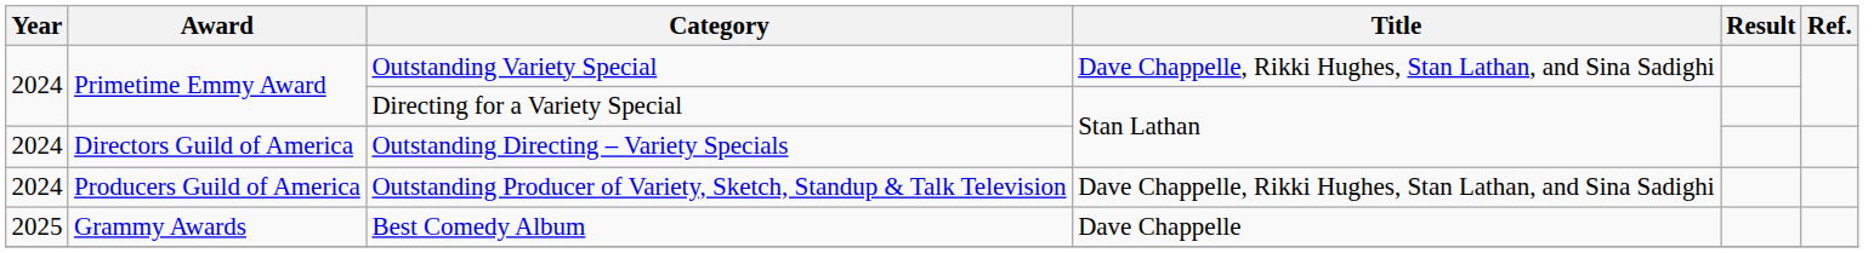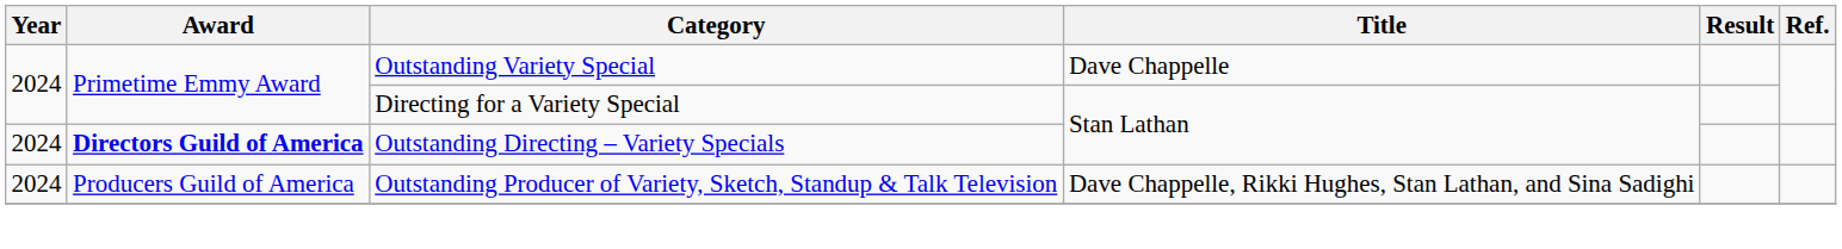 <table class="wikitable">
 <tr>
 <th>Year</th>
 <th>Award</th>
 <th>Category</th>
 <th>Title</th>
 <th>Result</th>
 <th class-unsortable>Ref.</th>
 </tr>
 <tr>
 <td rowspan=2>2024</td>
 <td rowspan=2><a href='#'>Primetime Emmy Award</a></td>
 <td><a href='#'>Outstanding Variety Special</a></td>
-<td><a href='#'>Dave Chappelle</a>, Rikki Hughes, <a href='#'>Stan Lathan</a>, and Sina Sadighi</td>
+<td>Dave Chappelle</td>
 <td></td>
 <td rowspan=2></td>
 </tr>
 <tr>
 <td>Directing for a Variety Special</td>
 <td rowspan=2>Stan Lathan</td>
 <td></td>
 </tr>
 <tr>
 <td>2024</td>
-<td><a href='#'>Directors Guild of America</a></td>
+<td><strong><a href='#'>Directors Guild of America</a></strong></td>
 <td><a href='#'>Outstanding Directing – Variety Specials</a></td>
 <td></td>
 <td></td>
 </tr>
 <tr>
 <td>2024</td>
 <td><a href='#'>Producers Guild of America</a></td>
 <td><a href='#'>Outstanding Producer of Variety, Sketch, Standup & Talk Television</a></td>
 <td>Dave Chappelle, Rikki Hughes, Stan Lathan, and Sina Sadighi</td>
 <td></td>
 <td></td>
 </tr>
 <tr>
-<td>2025</td>
-<td><a href='#'>Grammy Awards</a></td>
-<td><a href='#'>Best Comedy Album</a></td>
-<td>Dave Chappelle</td>
-<td></td>
-<td></td>
-</tr>
-<tr>
 </tr>
 </table>
